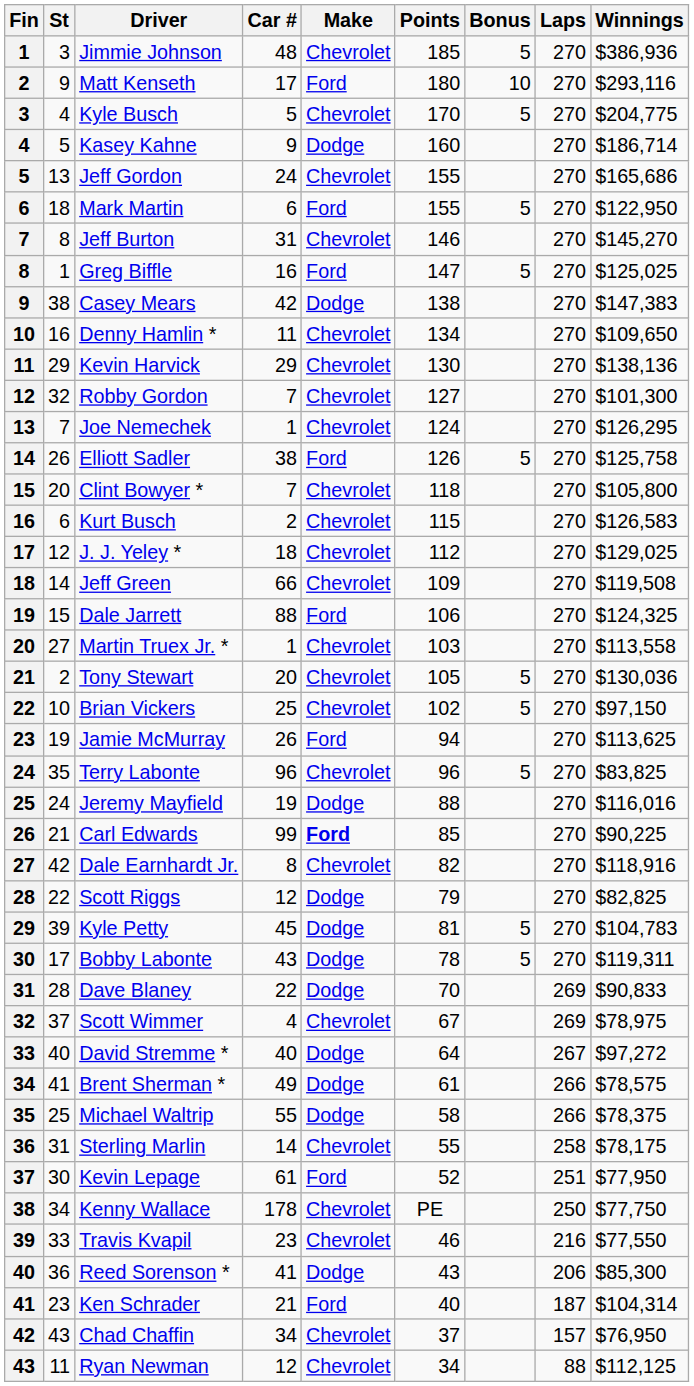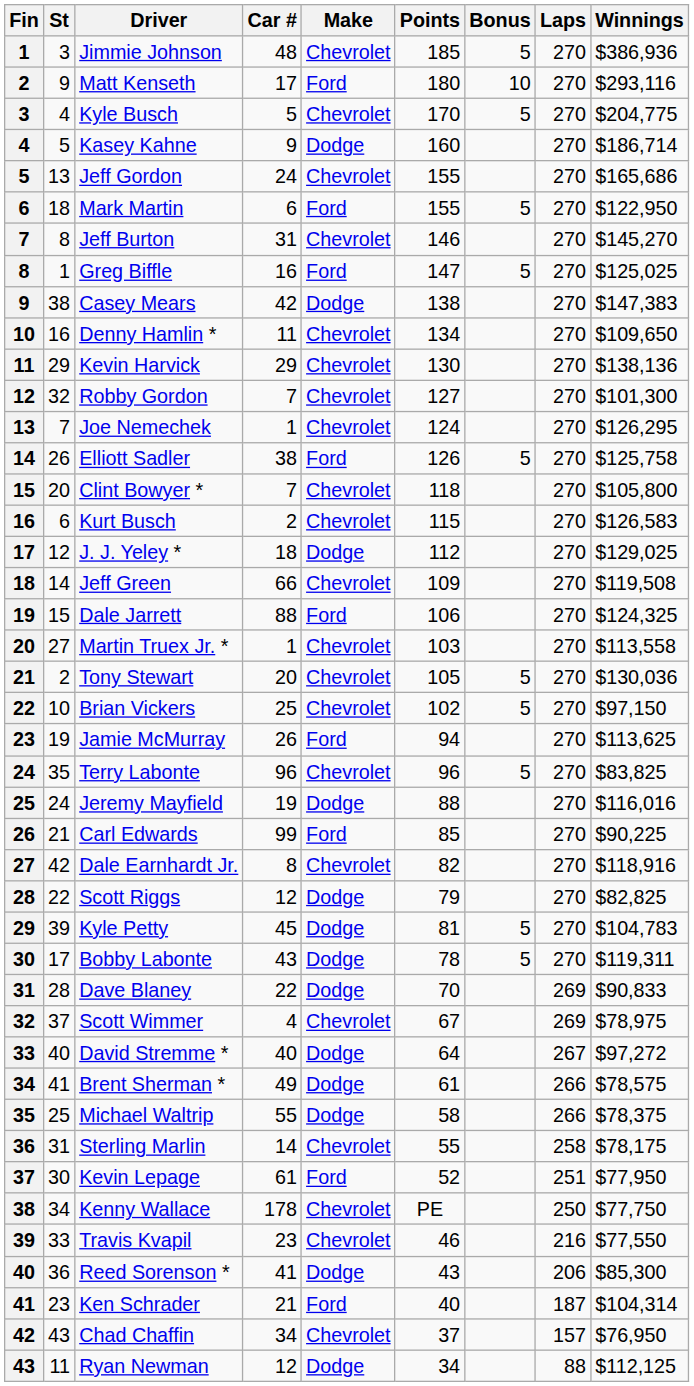 <table class="wikitable" style="font-size: 95%;">
 <tr>
 <th>Fin</th>
 <th>St</th>
 <th>Driver</th>
 <th>Car #</th>
 <th>Make</th>
 <th>Points</th>
 <th>Bonus</th>
 <th>Laps</th>
 <th>Winnings</th>
 </tr>
 <tr>
 <th>1</th>
 <td align="right">3</td>
 <td><a href='#'>Jimmie Johnson</a></td>
 <td align="right">48</td>
 <td><a href='#'>Chevrolet</a></td>
 <td align="right">185</td>
 <td align="right">5</td>
 <td align="right">270</td>
 <td>$386,936</td>
 </tr>
 <tr>
 <th>2</th>
 <td align="right">9</td>
 <td><a href='#'>Matt Kenseth</a></td>
 <td align="right">17</td>
 <td><a href='#'>Ford</a></td>
 <td align="right">180</td>
 <td align="right">10</td>
 <td align="right">270</td>
 <td>$293,116</td>
 </tr>
 <tr>
 <th>3</th>
 <td align="right">4</td>
 <td><a href='#'>Kyle Busch</a></td>
 <td align="right">5</td>
 <td><a href='#'>Chevrolet</a></td>
 <td align="right">170</td>
 <td align="right">5</td>
 <td align="right">270</td>
 <td>$204,775</td>
 </tr>
 <tr>
 <th>4</th>
 <td align="right">5</td>
 <td><a href='#'>Kasey Kahne</a></td>
 <td align="right">9</td>
 <td><a href='#'>Dodge</a></td>
 <td align="right">160</td>
 <td></td>
 <td align="right">270</td>
 <td>$186,714</td>
 </tr>
 <tr>
 <th>5</th>
 <td align="right">13</td>
 <td><a href='#'>Jeff Gordon</a></td>
 <td align="right">24</td>
 <td><a href='#'>Chevrolet</a></td>
 <td align="right">155</td>
 <td></td>
 <td align="right">270</td>
 <td>$165,686</td>
 </tr>
 <tr>
 <th>6</th>
 <td align="right">18</td>
 <td><a href='#'>Mark Martin</a></td>
 <td align="right">6</td>
 <td><a href='#'>Ford</a></td>
 <td align="right">155</td>
 <td align="right">5</td>
 <td align="right">270</td>
 <td>$122,950</td>
 </tr>
 <tr>
 <th>7</th>
 <td align="right">8</td>
 <td><a href='#'>Jeff Burton</a></td>
 <td align="right">31</td>
 <td><a href='#'>Chevrolet</a></td>
 <td align="right">146</td>
 <td></td>
 <td align="right">270</td>
 <td>$145,270</td>
 </tr>
 <tr>
 <th>8</th>
 <td align="right">1</td>
 <td><a href='#'>Greg Biffle</a></td>
 <td align="right">16</td>
 <td><a href='#'>Ford</a></td>
 <td align="right">147</td>
 <td align="right">5</td>
 <td align="right">270</td>
 <td>$125,025</td>
 </tr>
 <tr>
 <th>9</th>
 <td align="right">38</td>
 <td><a href='#'>Casey Mears</a></td>
 <td align="right">42</td>
 <td><a href='#'>Dodge</a></td>
 <td align="right">138</td>
 <td></td>
 <td align="right">270</td>
 <td>$147,383</td>
 </tr>
 <tr>
 <th>10</th>
 <td align="right">16</td>
 <td><a href='#'>Denny Hamlin</a> *</td>
 <td align="right">11</td>
 <td><a href='#'>Chevrolet</a></td>
 <td align="right">134</td>
 <td></td>
 <td align="right">270</td>
 <td>$109,650</td>
 </tr>
 <tr>
 <th>11</th>
 <td align="right">29</td>
 <td><a href='#'>Kevin Harvick</a></td>
 <td align="right">29</td>
 <td><a href='#'>Chevrolet</a></td>
 <td align="right">130</td>
 <td></td>
 <td align="right">270</td>
 <td>$138,136</td>
 </tr>
 <tr>
 <th>12</th>
 <td align="right">32</td>
 <td><a href='#'>Robby Gordon</a></td>
 <td align="right">7</td>
 <td><a href='#'>Chevrolet</a></td>
 <td align="right">127</td>
 <td></td>
 <td align="right">270</td>
 <td>$101,300</td>
 </tr>
 <tr>
 <th>13</th>
 <td align="right">7</td>
 <td><a href='#'>Joe Nemechek</a></td>
 <td align="right">1</td>
 <td><a href='#'>Chevrolet</a></td>
 <td align="right">124</td>
 <td></td>
 <td align="right">270</td>
 <td>$126,295</td>
 </tr>
 <tr>
 <th>14</th>
 <td align="right">26</td>
 <td><a href='#'>Elliott Sadler</a></td>
 <td align="right">38</td>
 <td><a href='#'>Ford</a></td>
 <td align="right">126</td>
 <td align="right">5</td>
 <td align="right">270</td>
 <td>$125,758</td>
 </tr>
 <tr>
 <th>15</th>
 <td align="right">20</td>
 <td><a href='#'>Clint Bowyer</a> *</td>
 <td align="right">7</td>
 <td><a href='#'>Chevrolet</a></td>
 <td align="right">118</td>
 <td></td>
 <td align="right">270</td>
 <td>$105,800</td>
 </tr>
 <tr>
 <th>16</th>
 <td align="right">6</td>
 <td><a href='#'>Kurt Busch</a></td>
 <td align="right">2</td>
 <td><a href='#'>Chevrolet</a></td>
 <td align="right">115</td>
 <td></td>
 <td align="right">270</td>
 <td>$126,583</td>
 </tr>
 <tr>
 <th>17</th>
 <td align="right">12</td>
 <td><a href='#'>J. J. Yeley</a> *</td>
 <td align="right">18</td>
-<td><a href='#'>Chevrolet</a></td>
+<td><a href='#'>Dodge</a></td>
 <td align="right">112</td>
 <td></td>
 <td align="right">270</td>
 <td>$129,025</td>
 </tr>
 <tr>
 <th>18</th>
 <td align="right">14</td>
 <td><a href='#'>Jeff Green</a></td>
 <td align="right">66</td>
 <td><a href='#'>Chevrolet</a></td>
 <td align="right">109</td>
 <td></td>
 <td align="right">270</td>
 <td>$119,508</td>
 </tr>
 <tr>
 <th>19</th>
 <td align="right">15</td>
 <td><a href='#'>Dale Jarrett</a></td>
 <td align="right">88</td>
 <td><a href='#'>Ford</a></td>
 <td align="right">106</td>
 <td></td>
 <td align="right">270</td>
 <td>$124,325</td>
 </tr>
 <tr>
 <th>20</th>
 <td align="right">27</td>
 <td><a href='#'>Martin Truex Jr.</a> *</td>
 <td align="right">1</td>
 <td><a href='#'>Chevrolet</a></td>
 <td align="right">103</td>
 <td></td>
 <td align="right">270</td>
 <td>$113,558</td>
 </tr>
 <tr>
 <th>21</th>
 <td align="right">2</td>
 <td><a href='#'>Tony Stewart</a></td>
 <td align="right">20</td>
 <td><a href='#'>Chevrolet</a></td>
 <td align="right">105</td>
 <td align="right">5</td>
 <td align="right">270</td>
 <td>$130,036</td>
 </tr>
 <tr>
 <th>22</th>
 <td align="right">10</td>
 <td><a href='#'>Brian Vickers</a></td>
 <td align="right">25</td>
 <td><a href='#'>Chevrolet</a></td>
 <td align="right">102</td>
 <td align="right">5</td>
 <td align="right">270</td>
 <td>$97,150</td>
 </tr>
 <tr>
 <th>23</th>
 <td align="right">19</td>
 <td><a href='#'>Jamie McMurray</a></td>
 <td align="right">26</td>
 <td><a href='#'>Ford</a></td>
 <td align="right">94</td>
 <td></td>
 <td align="right">270</td>
 <td>$113,625</td>
 </tr>
 <tr>
 <th>24</th>
 <td align="right">35</td>
 <td><a href='#'>Terry Labonte</a></td>
 <td align="right">96</td>
 <td><a href='#'>Chevrolet</a></td>
 <td align="right">96</td>
 <td align="right">5</td>
 <td align="right">270</td>
 <td>$83,825</td>
 </tr>
 <tr>
 <th>25</th>
 <td align="right">24</td>
 <td><a href='#'>Jeremy Mayfield</a></td>
 <td align="right">19</td>
 <td><a href='#'>Dodge</a></td>
 <td align="right">88</td>
 <td></td>
 <td align="right">270</td>
 <td>$116,016</td>
 </tr>
 <tr>
 <th>26</th>
 <td align="right">21</td>
 <td><a href='#'>Carl Edwards</a></td>
 <td align="right">99</td>
-<td><strong><a href='#'>Ford</a></strong></td>
+<td><a href='#'>Ford</a></td>
 <td align="right">85</td>
 <td></td>
 <td align="right">270</td>
 <td>$90,225</td>
 </tr>
 <tr>
 <th>27</th>
 <td align="right">42</td>
 <td><a href='#'>Dale Earnhardt Jr.</a></td>
 <td align="right">8</td>
 <td><a href='#'>Chevrolet</a></td>
 <td align="right">82</td>
 <td></td>
 <td align="right">270</td>
 <td>$118,916</td>
 </tr>
 <tr>
 <th>28</th>
 <td align="right">22</td>
 <td><a href='#'>Scott Riggs</a></td>
 <td align="right">12</td>
 <td><a href='#'>Dodge</a></td>
 <td align="right">79</td>
 <td></td>
 <td align="right">270</td>
 <td>$82,825</td>
 </tr>
 <tr>
 <th>29</th>
 <td align="right">39</td>
 <td><a href='#'>Kyle Petty</a></td>
 <td align="right">45</td>
 <td><a href='#'>Dodge</a></td>
 <td align="right">81</td>
 <td align="right">5</td>
 <td align="right">270</td>
 <td>$104,783</td>
 </tr>
 <tr>
 <th>30</th>
 <td align="right">17</td>
 <td><a href='#'>Bobby Labonte</a></td>
 <td align="right">43</td>
 <td><a href='#'>Dodge</a></td>
 <td align="right">78</td>
 <td align="right">5</td>
 <td align="right">270</td>
 <td>$119,311</td>
 </tr>
 <tr>
 <th>31</th>
 <td align="right">28</td>
 <td><a href='#'>Dave Blaney</a></td>
 <td align="right">22</td>
 <td><a href='#'>Dodge</a></td>
 <td align="right">70</td>
 <td></td>
 <td align="right">269</td>
 <td>$90,833</td>
 </tr>
 <tr>
 <th>32</th>
 <td align="right">37</td>
 <td><a href='#'>Scott Wimmer</a></td>
 <td align="right">4</td>
 <td><a href='#'>Chevrolet</a></td>
 <td align="right">67</td>
 <td></td>
 <td align="right">269</td>
 <td>$78,975</td>
 </tr>
 <tr>
 <th>33</th>
 <td align="right">40</td>
 <td><a href='#'>David Stremme</a> *</td>
 <td align="right">40</td>
 <td><a href='#'>Dodge</a></td>
 <td align="right">64</td>
 <td></td>
 <td align="right">267</td>
 <td>$97,272</td>
 </tr>
 <tr>
 <th>34</th>
 <td align="right">41</td>
 <td><a href='#'>Brent Sherman</a> *</td>
 <td align="right">49</td>
 <td><a href='#'>Dodge</a></td>
 <td align="right">61</td>
 <td></td>
 <td align="right">266</td>
 <td>$78,575</td>
 </tr>
 <tr>
 <th>35</th>
 <td align="right">25</td>
 <td><a href='#'>Michael Waltrip</a></td>
 <td align="right">55</td>
 <td><a href='#'>Dodge</a></td>
 <td align="right">58</td>
 <td></td>
 <td align="right">266</td>
 <td>$78,375</td>
 </tr>
 <tr>
 <th>36</th>
 <td align="right">31</td>
 <td><a href='#'>Sterling Marlin</a></td>
 <td align="right">14</td>
 <td><a href='#'>Chevrolet</a></td>
 <td align="right">55</td>
 <td></td>
 <td align="right">258</td>
 <td>$78,175</td>
 </tr>
 <tr>
 <th>37</th>
 <td align="right">30</td>
 <td><a href='#'>Kevin Lepage</a></td>
 <td align="right">61</td>
 <td><a href='#'>Ford</a></td>
 <td align="right">52</td>
 <td></td>
 <td align="right">251</td>
 <td>$77,950</td>
 </tr>
 <tr>
 <th>38</th>
 <td align="right">34</td>
 <td><a href='#'>Kenny Wallace</a></td>
 <td align="right">178</td>
 <td><a href='#'>Chevrolet</a></td>
 <td align="center">PE</td>
 <td></td>
 <td align="right">250</td>
 <td>$77,750</td>
 </tr>
 <tr>
 <th>39</th>
 <td align="right">33</td>
 <td><a href='#'>Travis Kvapil</a></td>
 <td align="right">23</td>
 <td><a href='#'>Chevrolet</a></td>
 <td align="right">46</td>
 <td></td>
 <td align="right">216</td>
 <td>$77,550</td>
 </tr>
 <tr>
 <th>40</th>
 <td align="right">36</td>
 <td><a href='#'>Reed Sorenson</a> *</td>
 <td align="right">41</td>
 <td><a href='#'>Dodge</a></td>
 <td align="right">43</td>
 <td></td>
 <td align="right">206</td>
 <td>$85,300</td>
 </tr>
 <tr>
 <th>41</th>
 <td align="right">23</td>
 <td><a href='#'>Ken Schrader</a></td>
 <td align="right">21</td>
 <td><a href='#'>Ford</a></td>
 <td align="right">40</td>
 <td></td>
 <td align="right">187</td>
 <td>$104,314</td>
 </tr>
 <tr>
 <th>42</th>
 <td align="right">43</td>
 <td><a href='#'>Chad Chaffin</a></td>
 <td align="right">34</td>
 <td><a href='#'>Chevrolet</a></td>
 <td align="right">37</td>
 <td></td>
 <td align="right">157</td>
 <td>$76,950</td>
 </tr>
 <tr>
 <th>43</th>
 <td align="right">11</td>
 <td><a href='#'>Ryan Newman</a></td>
 <td align="right">12</td>
-<td><a href='#'>Chevrolet</a></td>
+<td><a href='#'>Dodge</a></td>
 <td align="right">34</td>
 <td></td>
 <td align="right">88</td>
 <td>$112,125</td>
 </tr>
 </table>
